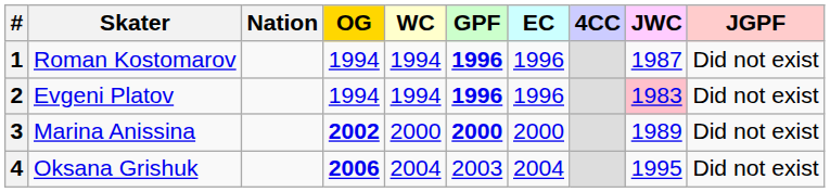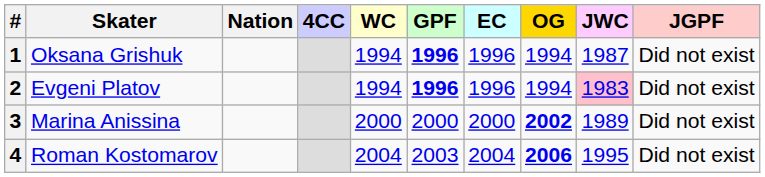 <table class="wikitable sortable" style="text-align: center;">
 <tr>
 <th>#</th>
 <th>Skater</th>
 <th>Nation</th>
-<th style="background-color: gold;">OG</th>
+<th style="background-color: #ccf;">4CC</th>
 <th style="background-color: #ffc;">WC</th>
 <th style="background-color: #cfc;">GPF</th>
 <th style="background-color: #cff;">EC</th>
-<th style="background-color: #ccf;">4CC</th>
+<th style="background-color: gold;">OG</th>
 <th style="background-color: #fcf;">JWC</th>
 <th style="background-color: #fcc;">JGPF</th>
 </tr>
 <tr>
 <th>1</th>
-<td style="text-align: left;"><a href='#'>Roman Kostomarov</a> </td>
+<td style="text-align: left;"><a href='#'>Oksana Grishuk</a> </td>
 <td></td>
-<td><a href='#'>1994</a></td>
+<td style="background-color: #ddd;"></td>
 <td><a href='#'>1994</a></td>
 <td><strong><a href='#'>1996</a></strong></td>
 <td><a href='#'>1996</a></td>
-<td style="background-color: #ddd;"></td>
+<td><a href='#'>1994</a></td>
 <td><a href='#'>1987</a></td>
 <td>Did not exist</td>
 </tr>
 <tr>
 <th>2</th>
 <td style="text-align: left;"><a href='#'>Evgeni Platov</a> </td>
 <td></td>
-<td><a href='#'>1994</a></td>
+<td style="background-color: #ddd;"></td>
 <td><a href='#'>1994</a></td>
 <td><strong><a href='#'>1996</a></strong></td>
 <td><a href='#'>1996</a></td>
-<td style="background-color: #ddd;"></td>
+<td><a href='#'>1994</a></td>
 <td style="background: pink;"><a href='#'>1983</a></td>
 <td>Did not exist</td>
 </tr>
 <tr>
 <th>3</th>
 <td style="text-align: left;"><a href='#'>Marina Anissina</a> </td>
 <td></td>
+<td style="background-color: #ddd;"></td>
+<td><a href='#'>2000</a></td>
+<td><a href='#'>2000</a></td>
+<td><a href='#'>2000</a></td>
 <td><strong><a href='#'>2002</a></strong></td>
-<td><a href='#'>2000</a></td>
-<td><strong><a href='#'>2000</a></strong></td>
-<td><a href='#'>2000</a></td>
-<td style="background-color: #ddd;"></td>
 <td><a href='#'>1989</a></td>
 <td>Did not exist</td>
 </tr>
 <tr>
 <th>4</th>
-<td style="text-align: left;"><a href='#'>Oksana Grishuk</a> </td>
+<td style="text-align: left;"><a href='#'>Roman Kostomarov</a> </td>
 <td></td>
-<td><strong><a href='#'>2006</a></strong></td>
+<td style="background-color: #ddd;"></td>
 <td><a href='#'>2004</a></td>
 <td><a href='#'>2003</a></td>
 <td><a href='#'>2004</a></td>
-<td style="background-color: #ddd;"></td>
+<td><strong><a href='#'>2006</a></strong></td>
 <td><a href='#'>1995</a></td>
 <td>Did not exist</td>
 </tr>
 </table>
